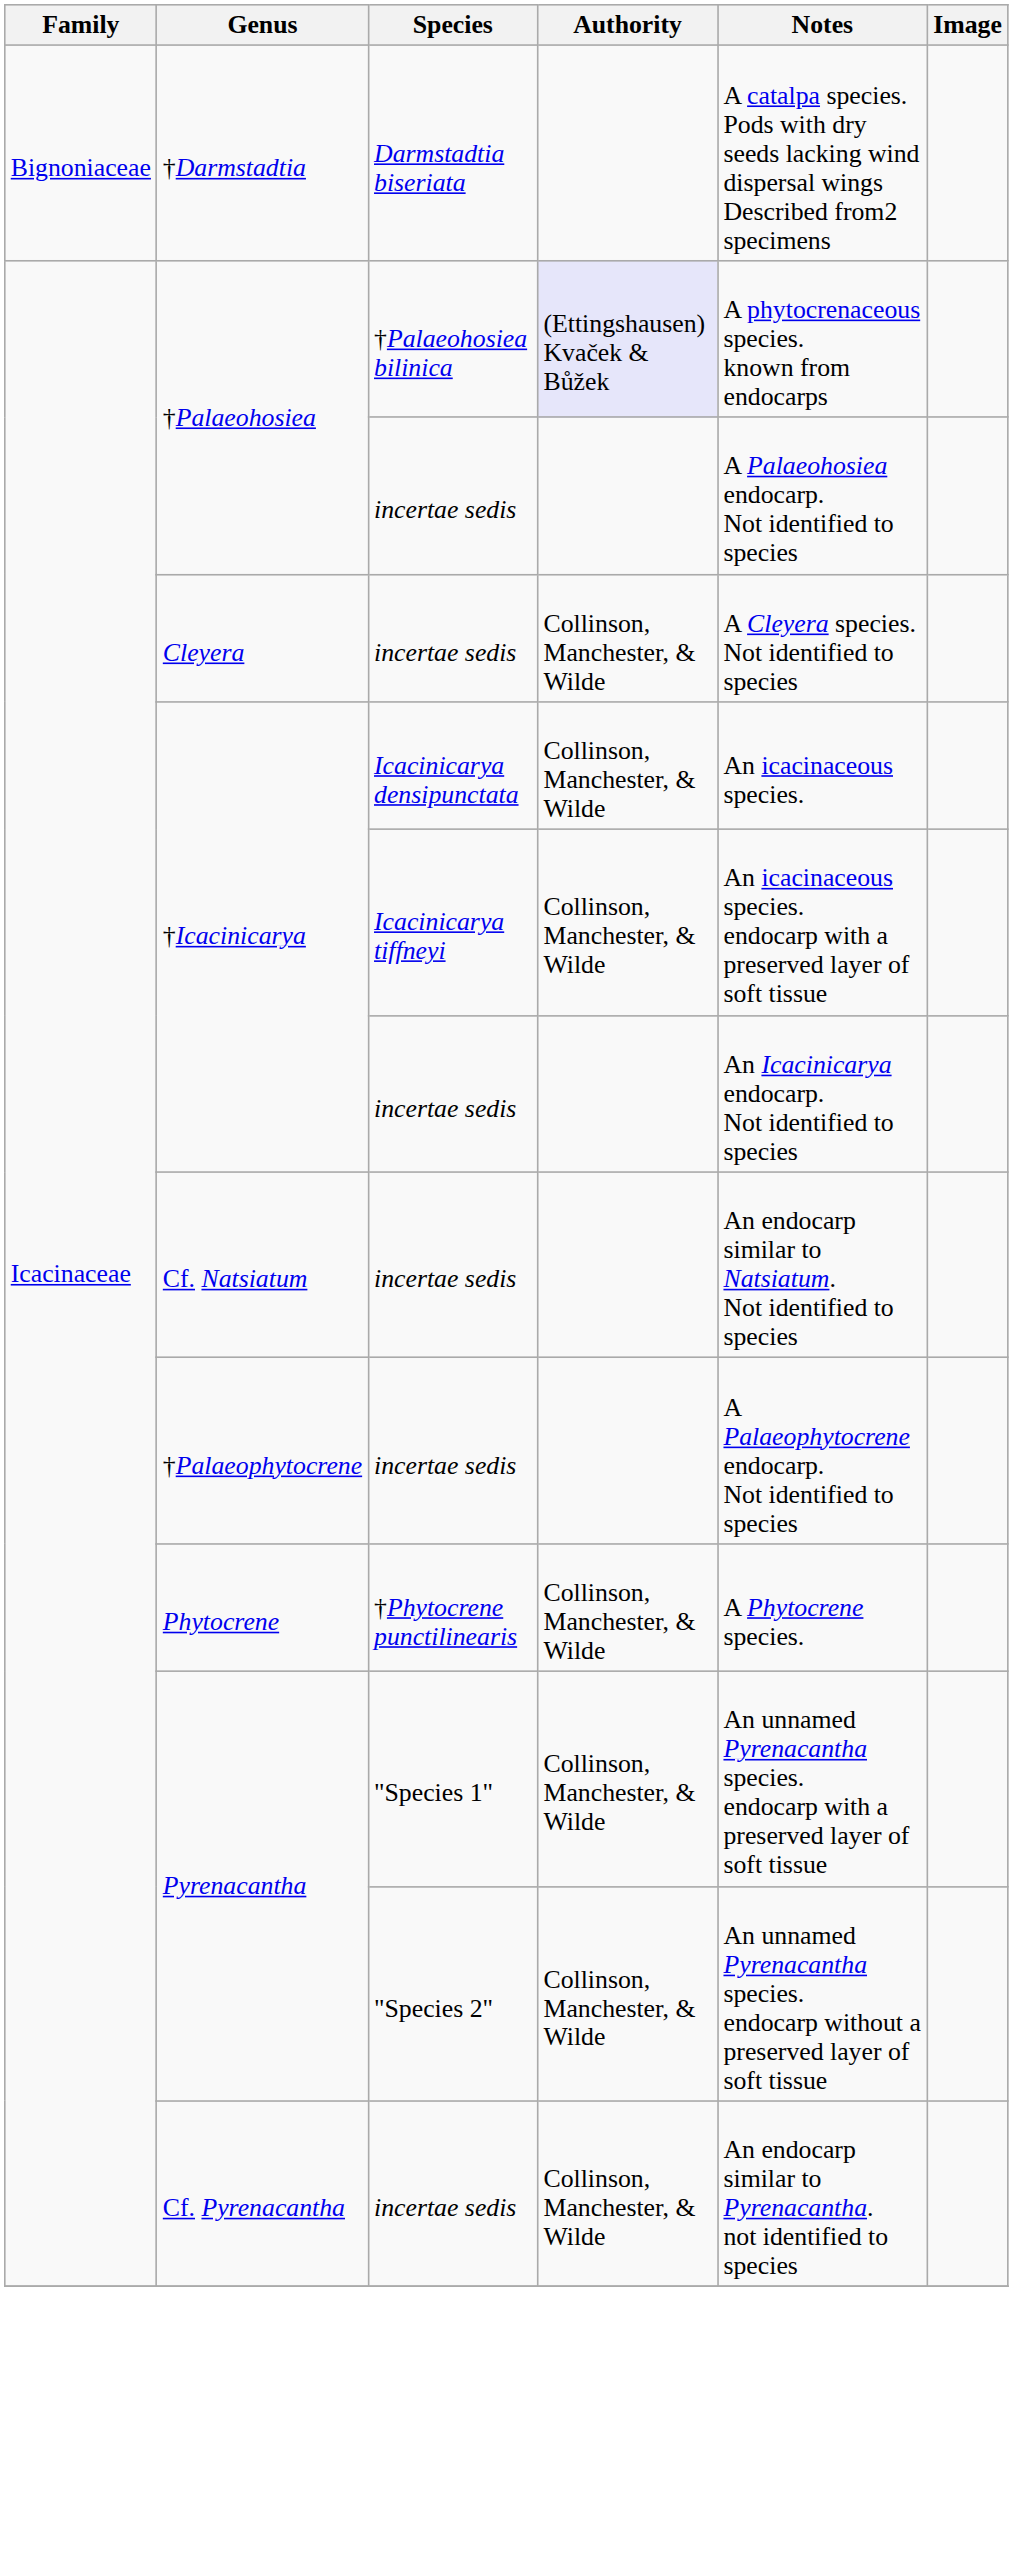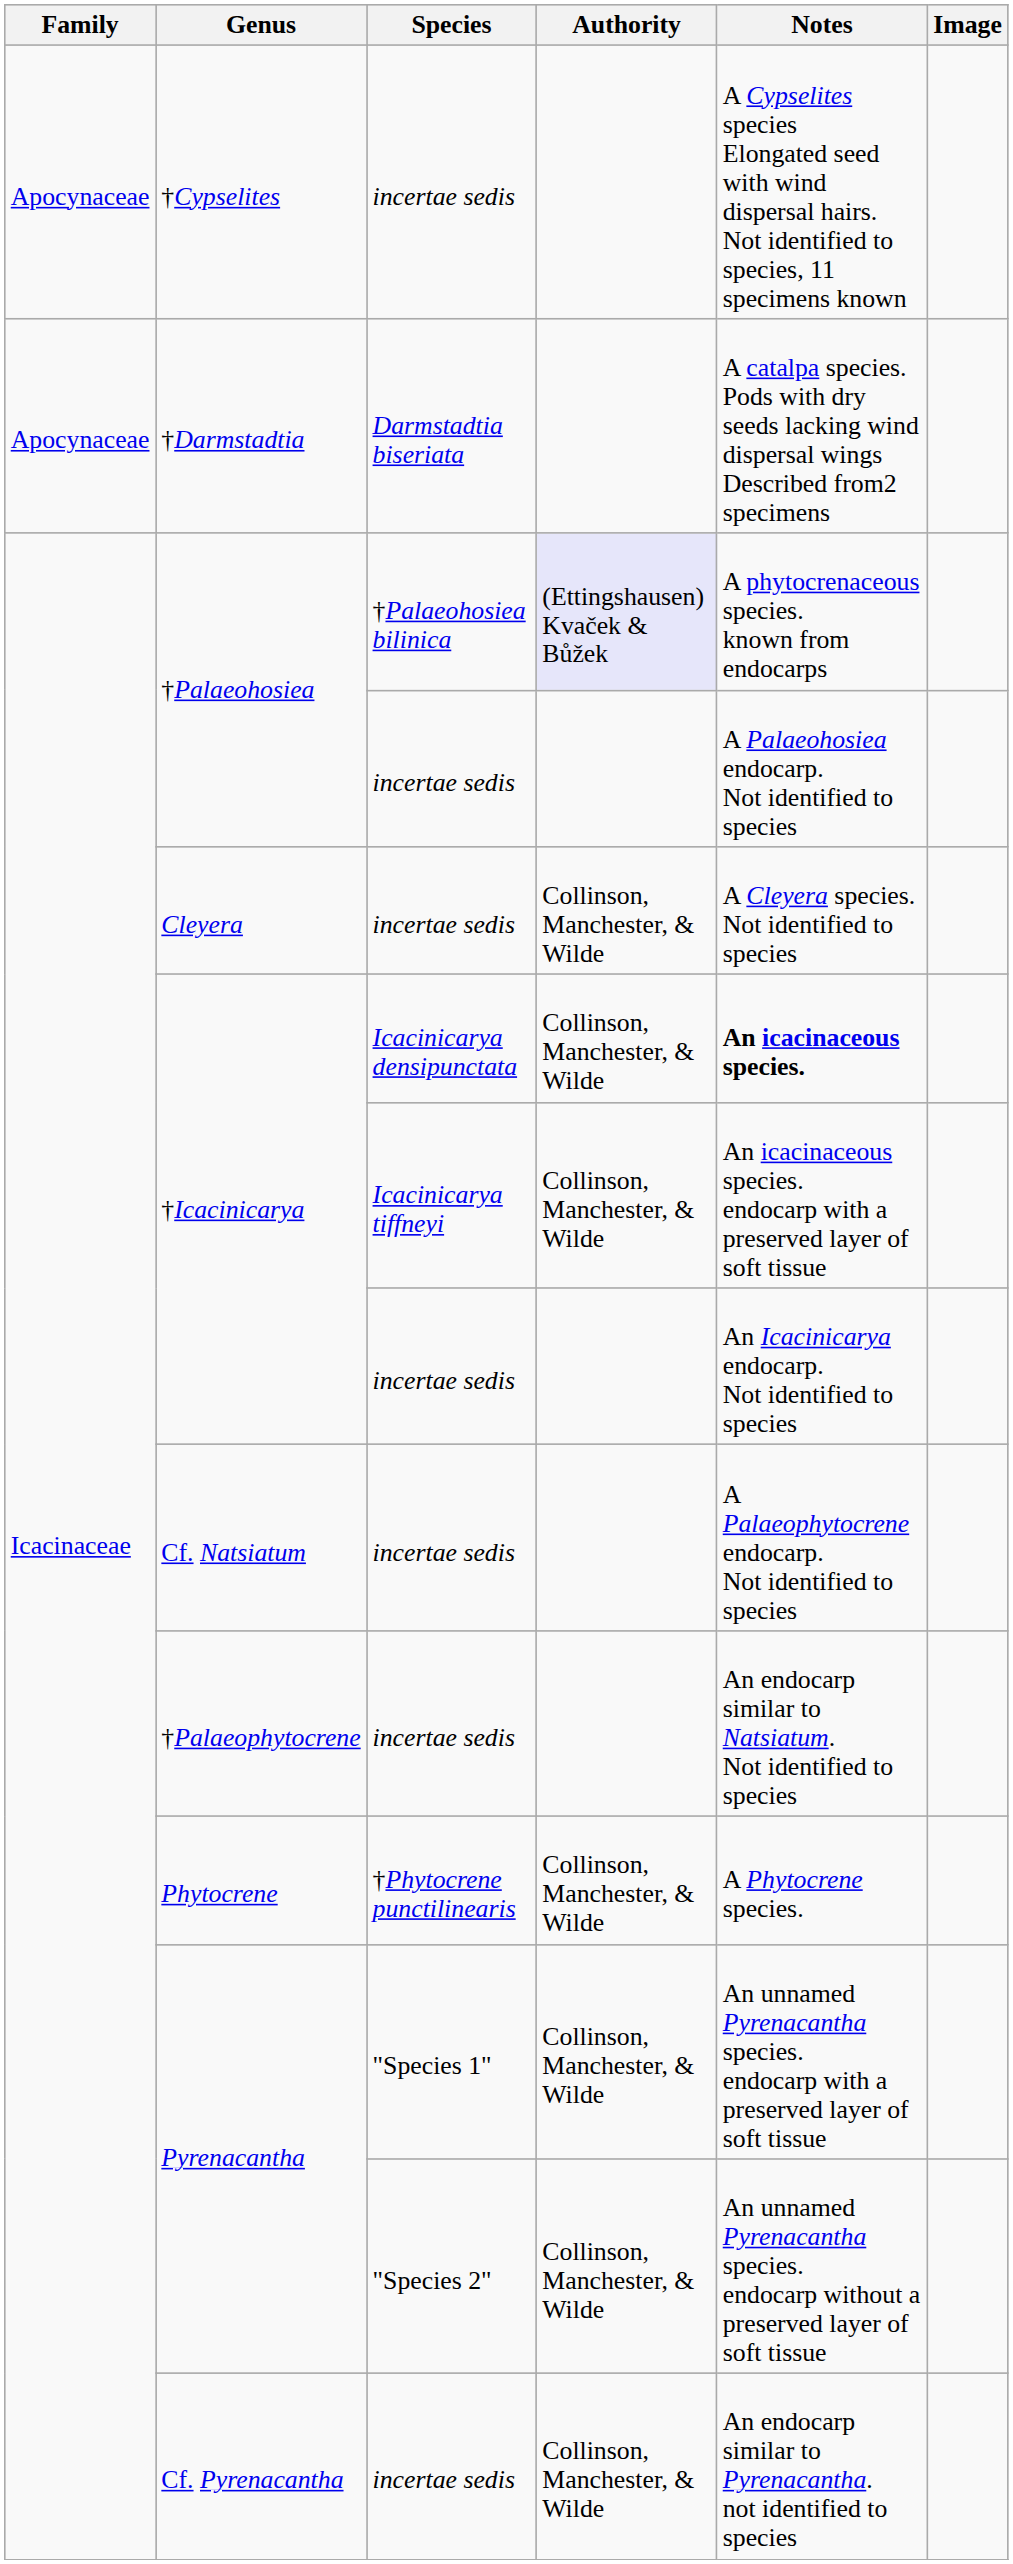 <table class="wikitable" align="center" width="100%">
 <tr>
 <th>Family</th>
 <th>Genus</th>
 <th>Species</th>
 <th>Authority</th>
 <th>Notes</th>
 <th>Image</th>
 </tr>
 <tr>
-<td><br><a href='#'>Bignoniaceae</a></td>
+<td><br><a href='#'>Apocynaceae</a></td>
+<td><br>†<em><a href='#'>Cypselites</a></em></td>
+<td><br><em>incertae sedis</em></td>
+<td></td>
+<td><br>A <em><a href='#'>Cypselites</a></em> species<br>Elongated seed with wind dispersal hairs.<br>Not identified to species, 11 specimens known</td>
+<td></td>
+</tr>
+<tr>
+<td><br><a href='#'>Apocynaceae</a></td>
 <td><br>†<em><a href='#'>Darmstadtia</a></em></td>
 <td><br><em><a href='#'>Darmstadtia biseriata</a></em></td>
 <td></td>
 <td><br>A <a href='#'>catalpa</a> species.<br> Pods with dry seeds lacking wind dispersal wings<br> Described from2 specimens</td>
 <td></td>
 </tr>
 <tr>
 <td rowspan=12><a href='#'>Icacinaceae</a></td>
 <td rowspan=2>†<em><a href='#'>Palaeohosiea</a></em></td>
 <td><br>†<em><a href='#'>Palaeohosiea bilinica</a></em></td>
 <td style="background: lavender;"><br>(Ettingshausen) Kvaček & Bůžek</td>
 <td><br>A <a href='#'>phytocrenaceous</a> species.<br>known from endocarps</td>
 <td></td>
 </tr>
 <tr>
 <td><br><em>incertae sedis</em></td>
 <td></td>
 <td><br>A <em><a href='#'>Palaeohosiea</a></em> endocarp.<br>Not identified to species</td>
 <td></td>
 </tr>
 <tr>
 <td><br><em><a href='#'>Cleyera</a></em></td>
 <td><br><em>incertae sedis</em></td>
 <td><br>Collinson, Manchester, & Wilde</td>
 <td><br>A <em><a href='#'>Cleyera</a></em> species.<br>Not identified to species</td>
 <td></td>
 </tr>
 <tr>
 <td rowspan=3>†<em><a href='#'>Icacinicarya</a></em></td>
 <td><br><em><a href='#'>Icacinicarya densipunctata</a></em></td>
 <td><br>Collinson, Manchester, & Wilde</td>
-<td><br>An <a href='#'>icacinaceous</a> species.</td>
+<td><strong><br>An <a href='#'>icacinaceous</a> species.</strong></td>
 <td></td>
 </tr>
 <tr>
 <td><br><em><a href='#'>Icacinicarya tiffneyi</a></em></td>
 <td><br>Collinson, Manchester, & Wilde</td>
 <td><br>An <a href='#'>icacinaceous</a> species.<br> endocarp with a preserved layer of soft tissue</td>
 <td></td>
 </tr>
 <tr>
 <td><br><em>incertae sedis</em></td>
 <td></td>
 <td><br>An <em><a href='#'>Icacinicarya</a></em> endocarp.<br>Not identified to species</td>
 <td></td>
 </tr>
 <tr>
 <td><br><a href='#'>Cf.</a> <em><a href='#'>Natsiatum</a></em></td>
 <td><br><em>incertae sedis</em></td>
 <td></td>
-<td><br>An endocarp similar to <em><a href='#'>Natsiatum</a></em>.<br>Not identified to species</td>
+<td><br>A <em><a href='#'>Palaeophytocrene</a></em> endocarp.<br>Not identified to species</td>
 <td></td>
 </tr>
 <tr>
 <td><br>†<em><a href='#'>Palaeophytocrene</a></em></td>
 <td><br><em>incertae sedis</em></td>
 <td></td>
-<td><br>A <em><a href='#'>Palaeophytocrene</a></em> endocarp.<br>Not identified to species</td>
+<td><br>An endocarp similar to <em><a href='#'>Natsiatum</a></em>.<br>Not identified to species</td>
 <td></td>
 </tr>
 <tr>
 <td><br><em><a href='#'>Phytocrene</a></em></td>
 <td><br>†<em><a href='#'>Phytocrene punctilinearis</a></em></td>
 <td><br>Collinson, Manchester, & Wilde</td>
 <td><br>A <em><a href='#'>Phytocrene</a></em> species.</td>
 <td></td>
 </tr>
 <tr>
 <td rowspan=2><em><a href='#'>Pyrenacantha</a></em></td>
 <td><br>"Species 1"</td>
 <td><br>Collinson, Manchester, & Wilde</td>
 <td><br>An unnamed <em><a href='#'>Pyrenacantha</a></em> species.<br> endocarp with a preserved layer of soft tissue</td>
 <td></td>
 </tr>
 <tr>
 <td><br>"Species 2"</td>
 <td><br>Collinson, Manchester, & Wilde</td>
 <td><br>An unnamed <em><a href='#'>Pyrenacantha</a></em> species.<br> endocarp without a preserved layer of soft tissue</td>
 <td></td>
 </tr>
 <tr>
 <td><br><a href='#'>Cf.</a> <em><a href='#'>Pyrenacantha</a></em></td>
 <td><br><em>incertae sedis</em></td>
 <td><br>Collinson, Manchester, & Wilde</td>
 <td><br>An endocarp similar to <em><a href='#'>Pyrenacantha</a></em>.<br>not identified to species</td>
 <td></td>
 </tr>
 <tr>
 </tr>
 </table>
